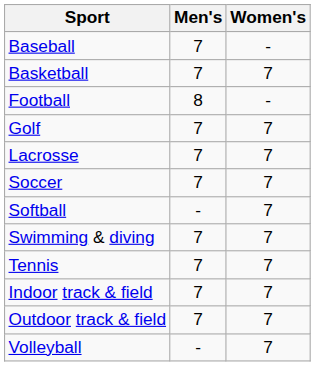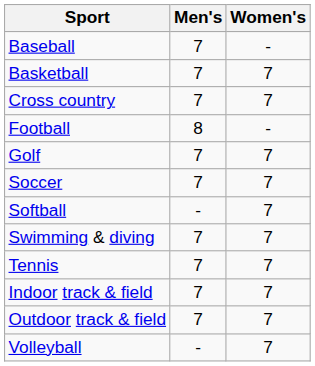 <table class="wikitable" style=>
 <tr>
 <th>Sport</th>
 <th>Men's</th>
 <th>Women's</th>
 </tr>
 <tr>
 <td><a href='#'>Baseball</a></td>
 <td style="text-align: center;">7</td>
 <td style="text-align: center;">-</td>
 </tr>
 <tr>
 <td><a href='#'>Basketball</a></td>
 <td style="text-align: center;">7</td>
 <td style="text-align: center;">7</td>
 </tr>
 <tr>
+<td><a href='#'>Cross country</a></td>
+<td style="text-align: center;">7</td>
+<td style="text-align: center;">7</td>
+</tr>
+<tr>
 <td><a href='#'>Football</a></td>
 <td style="text-align: center;">8</td>
 <td style="text-align: center;">-</td>
 </tr>
 <tr>
 <td><a href='#'>Golf</a></td>
-<td style="text-align: center;">7</td>
-<td style="text-align: center;">7</td>
-</tr>
-<tr>
-<td><a href='#'>Lacrosse</a></td>
 <td style="text-align: center;">7</td>
 <td style="text-align: center;">7</td>
 </tr>
 <tr>
 <td><a href='#'>Soccer</a></td>
 <td style="text-align: center;">7</td>
 <td style="text-align: center;">7</td>
 </tr>
 <tr>
 <td><a href='#'>Softball</a></td>
 <td style="text-align: center;">-</td>
 <td style="text-align: center;">7</td>
 </tr>
 <tr>
 <td><a href='#'>Swimming</a> & <a href='#'>diving</a></td>
 <td style="text-align: center;">7</td>
 <td style="text-align: center;">7</td>
 </tr>
 <tr>
 <td><a href='#'>Tennis</a></td>
 <td style="text-align: center;">7</td>
 <td style="text-align: center;">7</td>
 </tr>
 <tr>
 <td><a href='#'>Indoor</a> <a href='#'>track & field</a></td>
 <td style="text-align: center;">7</td>
 <td style="text-align: center;">7</td>
 </tr>
 <tr>
 <td><a href='#'>Outdoor</a> <a href='#'>track & field</a></td>
 <td style="text-align: center;">7</td>
 <td style="text-align: center;">7</td>
 </tr>
 <tr>
 <td><a href='#'>Volleyball</a></td>
 <td style="text-align: center;">-</td>
 <td style="text-align: center;">7</td>
 </tr>
 </table>
